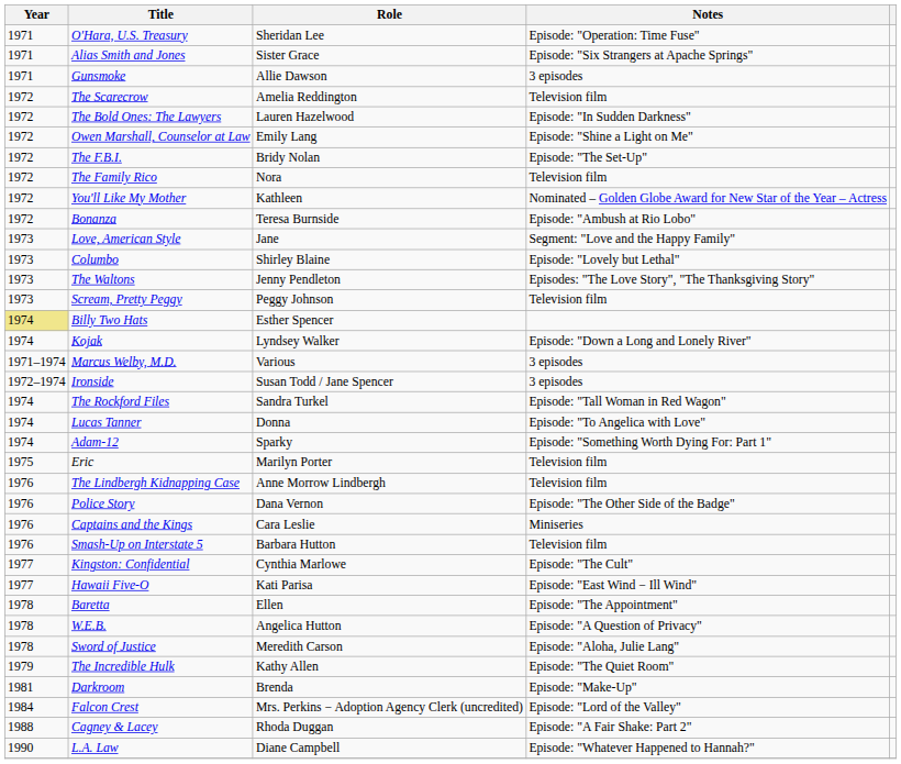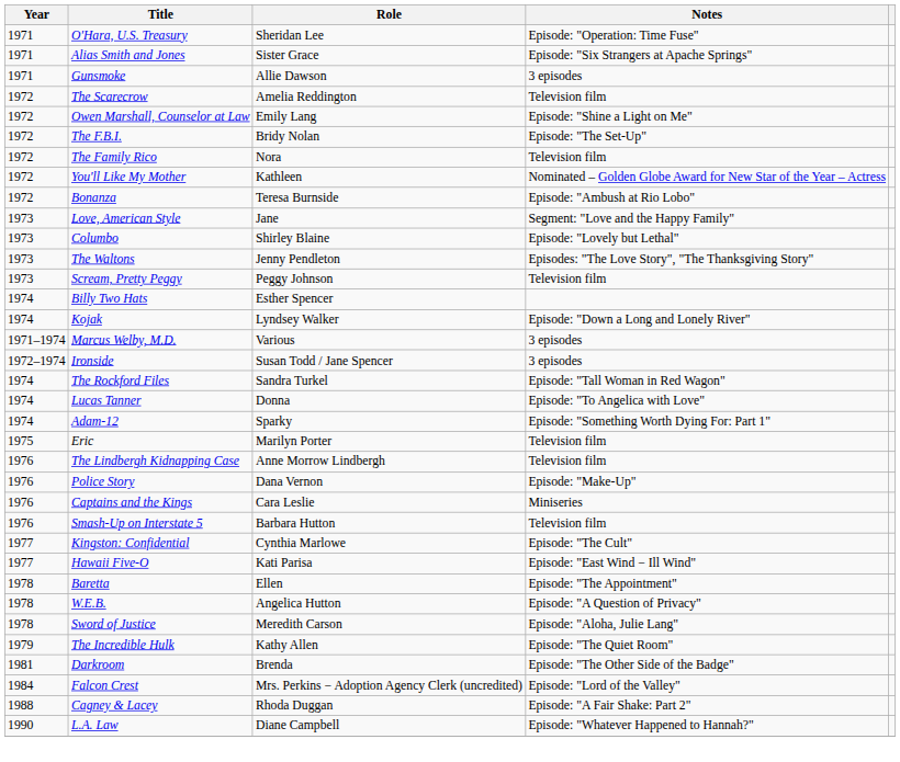 <table class="wikitable sortable">
 <tr>
 <th>Year</th>
 <th>Title</th>
 <th>Role</th>
 <th>Notes</th>
 <th class="unsortable"></th>
 </tr>
 <tr>
 <td>1971</td>
 <td><em><a href='#'>O'Hara, U.S. Treasury</a></em></td>
 <td>Sheridan Lee</td>
 <td>Episode: "Operation: Time Fuse"</td>
 <td align=center></td>
 </tr>
 <tr>
 <td>1971</td>
 <td><em><a href='#'>Alias Smith and Jones</a></em></td>
 <td>Sister Grace</td>
 <td>Episode: "Six Strangers at Apache Springs"</td>
 <td align=center></td>
 </tr>
 <tr>
 <td>1971</td>
 <td><em><a href='#'>Gunsmoke</a></em></td>
 <td>Allie Dawson</td>
 <td>3 episodes</td>
 <td align=center></td>
 </tr>
 <tr>
 <td>1972</td>
 <td><em><a href='#'>The Scarecrow</a></em></td>
 <td>Amelia Reddington</td>
 <td>Television film</td>
-<td align=center></td>
-</tr>
-<tr>
-<td>1972</td>
-<td><em><a href='#'>The Bold Ones: The Lawyers</a></em></td>
-<td>Lauren Hazelwood</td>
-<td>Episode: "In Sudden Darkness"</td>
 <td align=center></td>
 </tr>
 <tr>
 <td>1972</td>
 <td><em><a href='#'>Owen Marshall, Counselor at Law</a></em></td>
 <td>Emily Lang</td>
 <td>Episode: "Shine a Light on Me"</td>
 <td align=center></td>
 </tr>
 <tr>
 <td>1972</td>
 <td><em><a href='#'>The F.B.I.</a></em></td>
 <td>Bridy Nolan</td>
 <td>Episode: "The Set-Up"</td>
 <td align=center></td>
 </tr>
 <tr>
 <td>1972</td>
 <td><em><a href='#'>The Family Rico</a></em></td>
 <td>Nora</td>
 <td>Television film</td>
 <td align=center></td>
 </tr>
 <tr>
 <td>1972</td>
 <td><em><a href='#'>You'll Like My Mother</a></em></td>
 <td>Kathleen</td>
 <td>Nominated – <a href='#'>Golden Globe Award for New Star of the Year – Actress</a></td>
 <td align=center></td>
 </tr>
 <tr>
 <td>1972</td>
 <td><em><a href='#'>Bonanza</a></em></td>
 <td>Teresa Burnside</td>
 <td>Episode: "Ambush at Rio Lobo"</td>
 <td align=center></td>
 </tr>
 <tr>
 <td>1973</td>
 <td><em><a href='#'>Love, American Style</a></em></td>
 <td>Jane</td>
 <td>Segment: "Love and the Happy Family"</td>
 <td align=center></td>
 </tr>
 <tr>
 <td>1973</td>
 <td><em><a href='#'>Columbo</a></em></td>
 <td>Shirley Blaine</td>
 <td>Episode: "Lovely but Lethal"</td>
 <td align=center></td>
 </tr>
 <tr>
 <td>1973</td>
 <td><em><a href='#'>The Waltons</a></em></td>
 <td>Jenny Pendleton</td>
 <td>Episodes: "The Love Story", "The Thanksgiving Story"</td>
 <td align=center></td>
 </tr>
 <tr>
 <td>1973</td>
 <td><em><a href='#'>Scream, Pretty Peggy</a></em></td>
 <td>Peggy Johnson</td>
 <td>Television film</td>
 <td align=center></td>
 </tr>
 <tr>
-<td style="background: khaki;">1974</td>
+<td>1974</td>
 <td><em><a href='#'>Billy Two Hats</a></em></td>
 <td>Esther Spencer</td>
 <td></td>
 <td align=center></td>
 </tr>
 <tr>
 <td>1974</td>
 <td><em><a href='#'>Kojak</a></em></td>
 <td>Lyndsey Walker</td>
 <td>Episode: "Down a Long and Lonely River"</td>
 <td align=center></td>
 </tr>
 <tr>
 <td>1971–1974</td>
 <td><em><a href='#'>Marcus Welby, M.D.</a></em></td>
 <td>Various</td>
 <td>3 episodes</td>
 <td align=center></td>
 </tr>
 <tr>
 <td>1972–1974</td>
 <td><em><a href='#'>Ironside</a></em></td>
 <td>Susan Todd / Jane Spencer</td>
 <td>3 episodes</td>
 <td align=center></td>
 </tr>
 <tr>
 <td>1974</td>
 <td><em><a href='#'>The Rockford Files</a></em></td>
 <td>Sandra Turkel</td>
 <td>Episode: "Tall Woman in Red Wagon"</td>
 <td align=center></td>
 </tr>
 <tr>
 <td>1974</td>
 <td><em><a href='#'>Lucas Tanner</a></em></td>
 <td>Donna</td>
 <td>Episode: "To Angelica with Love"</td>
 <td align=center></td>
 </tr>
 <tr>
 <td>1974</td>
 <td><em><a href='#'>Adam-12</a></em></td>
 <td>Sparky</td>
 <td>Episode: "Something Worth Dying For: Part 1"</td>
 <td align=center></td>
 </tr>
 <tr>
 <td>1975</td>
 <td><em>Eric</em></td>
 <td>Marilyn Porter</td>
 <td>Television film</td>
 <td align=center></td>
 </tr>
 <tr>
 <td>1976</td>
 <td><em><a href='#'>The Lindbergh Kidnapping Case</a></em></td>
 <td>Anne Morrow Lindbergh</td>
 <td>Television film</td>
 <td align=center></td>
 </tr>
 <tr>
 <td>1976</td>
 <td><em><a href='#'>Police Story</a></em></td>
 <td>Dana Vernon</td>
-<td>Episode: "The Other Side of the Badge"</td>
+<td>Episode: "Make-Up"</td>
 <td align=center></td>
 </tr>
 <tr>
 <td>1976</td>
 <td><em><a href='#'>Captains and the Kings</a></em></td>
 <td>Cara Leslie</td>
 <td>Miniseries</td>
 <td align=center></td>
 </tr>
 <tr>
 <td>1976</td>
 <td><em><a href='#'>Smash-Up on Interstate 5</a></em></td>
 <td>Barbara Hutton</td>
 <td>Television film</td>
 <td align=center></td>
 </tr>
 <tr>
 <td>1977</td>
 <td><em><a href='#'>Kingston: Confidential</a></em></td>
 <td>Cynthia Marlowe</td>
 <td>Episode: "The Cult"</td>
 <td align=center></td>
 </tr>
 <tr>
 <td>1977</td>
 <td><em><a href='#'>Hawaii Five-O</a></em></td>
 <td>Kati Parisa</td>
 <td>Episode: "East Wind − Ill Wind"</td>
 <td align=center></td>
 </tr>
 <tr>
 <td>1978</td>
 <td><em><a href='#'>Baretta</a></em></td>
 <td>Ellen</td>
 <td>Episode: "The Appointment"</td>
 <td align=center></td>
 </tr>
 <tr>
 <td>1978</td>
 <td><em><a href='#'>W.E.B.</a></em></td>
 <td>Angelica Hutton</td>
 <td>Episode: "A Question of Privacy"</td>
 <td align=center></td>
 </tr>
 <tr>
 <td>1978</td>
 <td><em><a href='#'>Sword of Justice</a></em></td>
 <td>Meredith Carson</td>
 <td>Episode: "Aloha, Julie Lang"</td>
 <td align=center></td>
 </tr>
 <tr>
 <td>1979</td>
 <td><em><a href='#'>The Incredible Hulk</a></em></td>
 <td>Kathy Allen</td>
 <td>Episode: "The Quiet Room"</td>
 <td align=center></td>
 </tr>
 <tr>
 <td>1981</td>
 <td><em><a href='#'>Darkroom</a></em></td>
 <td>Brenda</td>
-<td>Episode: "Make-Up"</td>
+<td>Episode: "The Other Side of the Badge"</td>
 <td align=center></td>
 </tr>
 <tr>
 <td>1984</td>
 <td><em><a href='#'>Falcon Crest</a></em></td>
 <td>Mrs. Perkins − Adoption Agency Clerk (uncredited)</td>
 <td>Episode: "Lord of the Valley"</td>
 <td align=center></td>
 </tr>
 <tr>
 <td>1988</td>
 <td><em><a href='#'>Cagney & Lacey</a></em></td>
 <td>Rhoda Duggan</td>
 <td>Episode: "A Fair Shake: Part 2"</td>
 <td align=center></td>
 </tr>
 <tr>
 <td>1990</td>
 <td><em><a href='#'>L.A. Law</a></em></td>
 <td>Diane Campbell</td>
 <td>Episode: "Whatever Happened to Hannah?"</td>
 <td align=center></td>
 </tr>
 <tr>
 </tr>
 </table>
